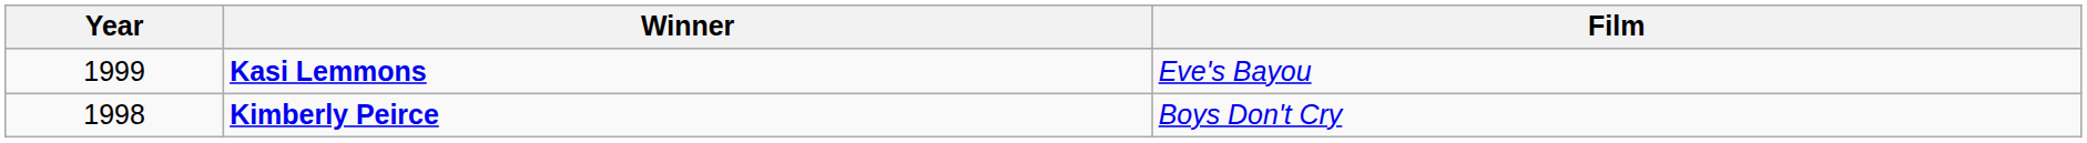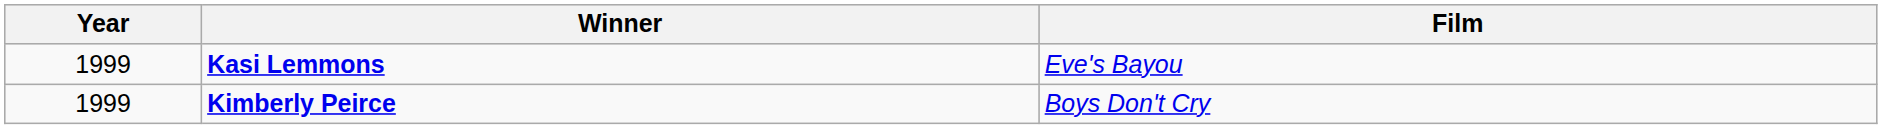 <table class="wikitable" width="95%" cellpadding="5">
 <tr>
 <th width="100"><strong>Year</strong></th>
 <th width="450"><strong>Winner</strong></th>
 <th width="450"><strong>Film</strong></th>
 </tr>
 <tr>
 <td style="text-align:center;">1999</td>
 <td><strong><a href='#'>Kasi Lemmons</a></strong></td>
 <td><em><a href='#'>Eve's Bayou</a></em></td>
 </tr>
 <tr>
-<td style="text-align:center;">1998</td>
+<td style="text-align:center;">1999</td>
 <td><strong><a href='#'>Kimberly Peirce</a></strong></td>
 <td><em><a href='#'>Boys Don't Cry</a></em></td>
 </tr>
 </table>
